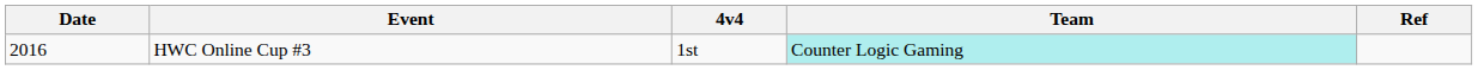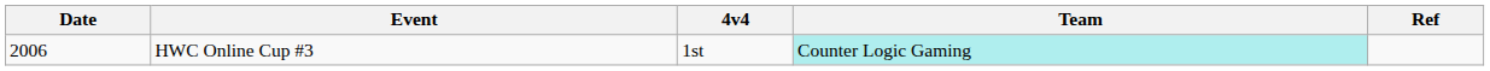 <table class="sortable wikitable" style="width:100%;">
 <tr>
 <th>Date</th>
 <th>Event</th>
 <th>4v4</th>
 <th>Team</th>
 <th>Ref</th>
 </tr>
 <tr>
-<td>2016</td>
+<td>2006</td>
 <td>HWC Online Cup #3</td>
 <td>1st</td>
 <td style="background: paleturquoise;">Counter Logic Gaming</td>
 <td></td>
 </tr>
 </table>
